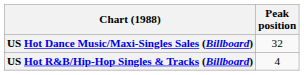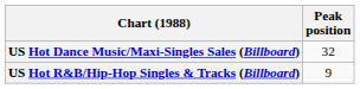 <table class="wikitable sortable plainrowheaders">
 <tr>
 <th scope="col">Chart (1988)</th>
 <th scope="col">Peak<br>position</th>
 </tr>
 <tr>
 <th scope="row">US <a href='#'>Hot Dance Music/Maxi-Singles Sales</a> (<em><a href='#'>Billboard</a></em>)</th>
 <td align=center>32</td>
 </tr>
 <tr>
 <th scope="row">US <a href='#'>Hot R&B/Hip-Hop Singles & Tracks</a> (<em><a href='#'>Billboard</a></em>)</th>
-<td align=center>4</td>
+<td align=center>9</td>
 </tr>
 </table>
